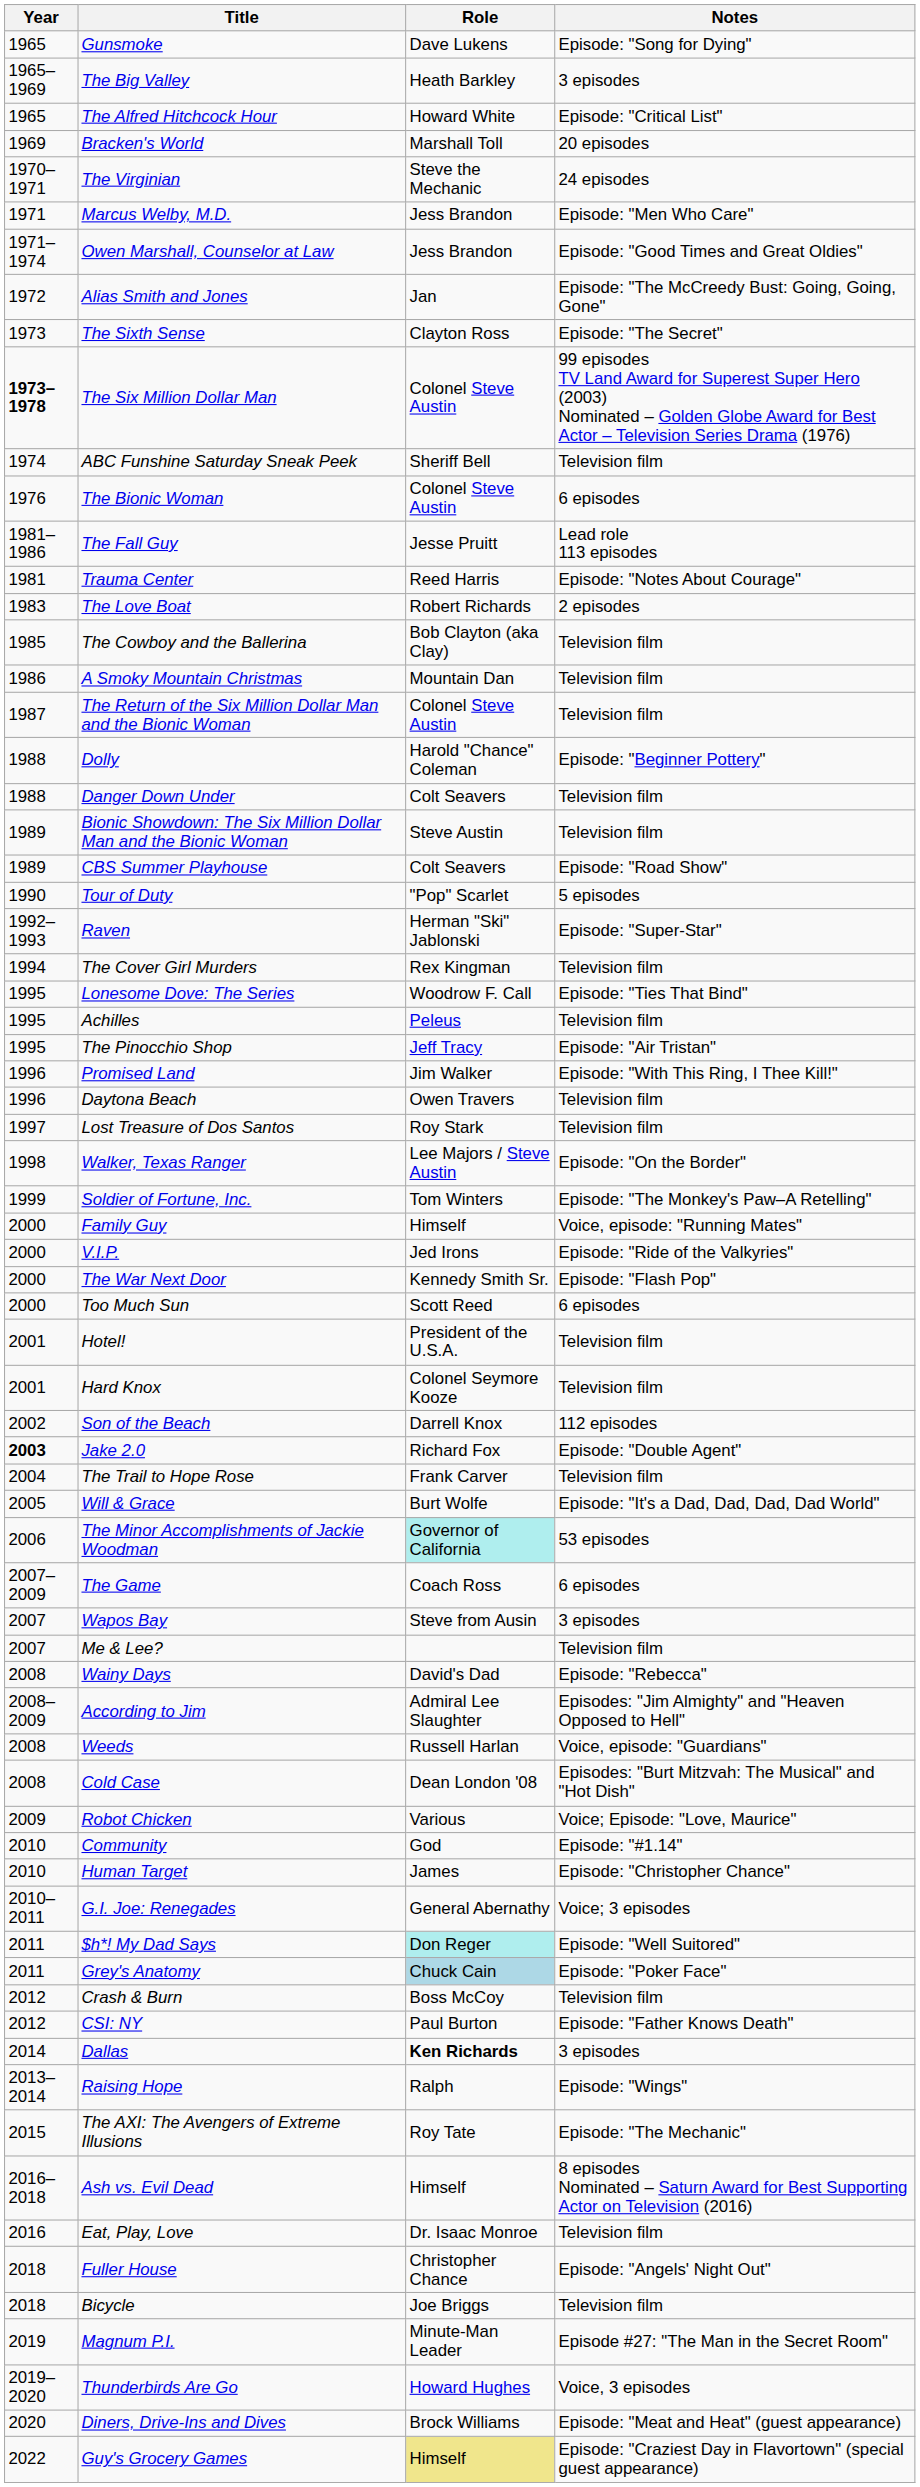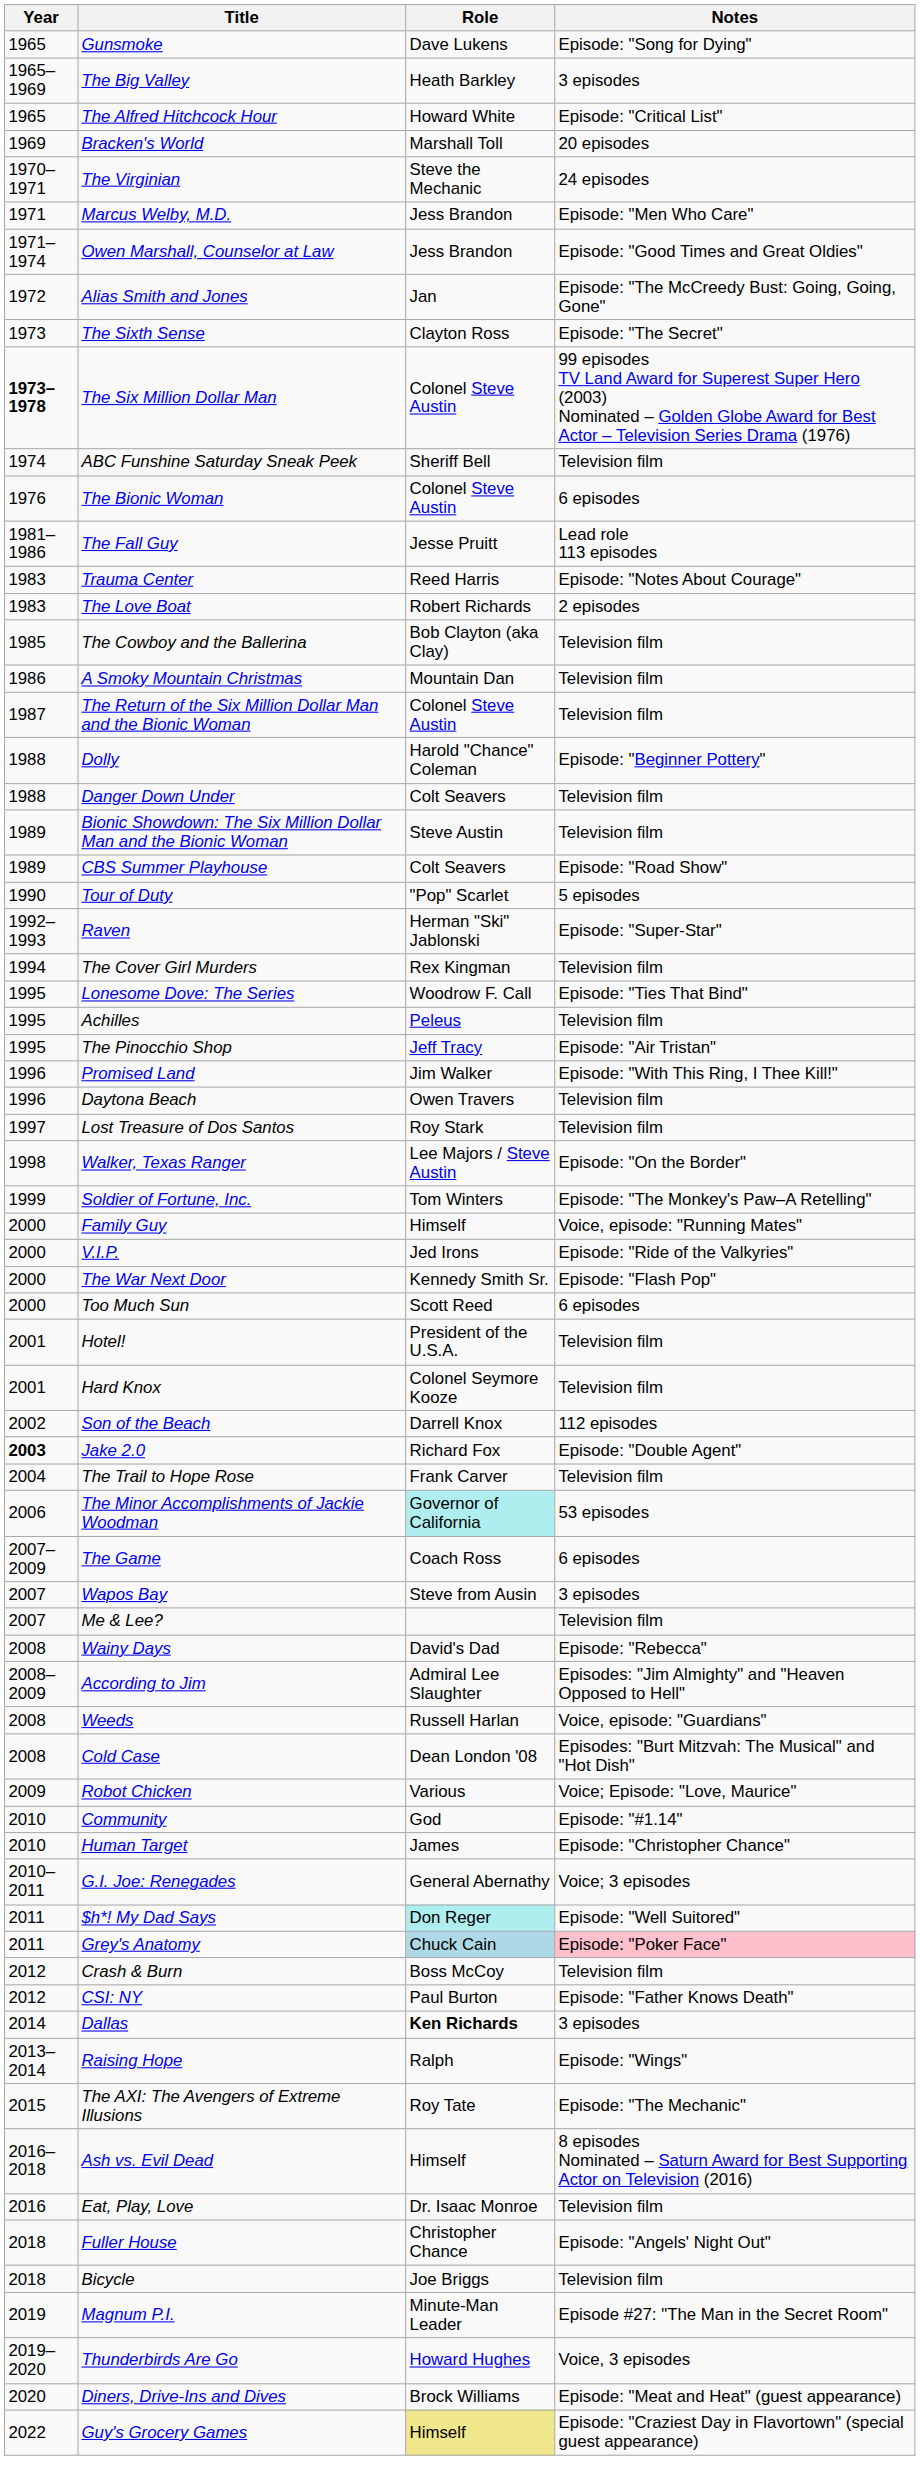 <table class="wikitable sortable">
 <tr>
 <th>Year</th>
 <th>Title</th>
 <th>Role</th>
 <th>Notes</th>
 </tr>
 <tr>
 <td>1965</td>
 <td><em><a href='#'>Gunsmoke</a></em></td>
 <td>Dave Lukens</td>
 <td>Episode: "Song for Dying"</td>
 </tr>
 <tr>
 <td>1965–1969</td>
 <td><em><a href='#'>The Big Valley</a></em></td>
 <td>Heath Barkley</td>
 <td>3 episodes</td>
 </tr>
 <tr>
 <td>1965</td>
 <td><em><a href='#'>The Alfred Hitchcock Hour</a></em></td>
 <td>Howard White</td>
 <td>Episode: "Critical List"</td>
 </tr>
 <tr>
 <td>1969</td>
 <td><em><a href='#'>Bracken's World</a></em></td>
 <td>Marshall Toll</td>
 <td>20 episodes</td>
 </tr>
 <tr>
 <td>1970–1971</td>
 <td><em><a href='#'>The Virginian</a></em></td>
 <td>Steve the Mechanic</td>
 <td>24 episodes</td>
 </tr>
 <tr>
 <td>1971</td>
 <td><em><a href='#'>Marcus Welby, M.D.</a></em></td>
 <td>Jess Brandon</td>
 <td>Episode: "Men Who Care"</td>
 </tr>
 <tr>
 <td>1971–1974</td>
 <td><em><a href='#'>Owen Marshall, Counselor at Law</a></em></td>
 <td>Jess Brandon</td>
 <td>Episode: "Good Times and Great Oldies"</td>
 </tr>
 <tr>
 <td>1972</td>
 <td><em><a href='#'>Alias Smith and Jones</a></em></td>
 <td>Jan</td>
 <td>Episode: "The McCreedy Bust: Going, Going, Gone"</td>
 </tr>
 <tr>
 <td>1973</td>
 <td><em><a href='#'>The Sixth Sense</a></em></td>
 <td>Clayton Ross</td>
 <td>Episode: "The Secret"</td>
 </tr>
 <tr>
 <td><strong>1973–1978</strong></td>
 <td><em><a href='#'>The Six Million Dollar Man</a></em></td>
 <td>Colonel <a href='#'>Steve Austin</a></td>
 <td>99 episodes<br><a href='#'>TV Land Award for Superest Super Hero</a> (2003)<br>Nominated – <a href='#'>Golden Globe Award for Best Actor – Television Series Drama</a> (1976)</td>
 </tr>
 <tr>
 <td>1974</td>
 <td><em>ABC Funshine Saturday Sneak Peek</em></td>
 <td>Sheriff Bell</td>
 <td>Television film</td>
 </tr>
 <tr>
 <td>1976</td>
 <td><em><a href='#'>The Bionic Woman</a></em></td>
 <td>Colonel <a href='#'>Steve Austin</a></td>
 <td>6 episodes</td>
 </tr>
 <tr>
 <td>1981–1986</td>
 <td><em><a href='#'>The Fall Guy</a></em></td>
 <td>Jesse Pruitt</td>
 <td>Lead role<br>113 episodes</td>
 </tr>
 <tr>
-<td>1981</td>
+<td>1983</td>
 <td><em><a href='#'>Trauma Center</a></em></td>
 <td>Reed Harris</td>
 <td>Episode: "Notes About Courage"</td>
 </tr>
 <tr>
 <td>1983</td>
 <td><em><a href='#'>The Love Boat</a></em></td>
 <td>Robert Richards</td>
 <td>2 episodes</td>
 </tr>
 <tr>
 <td>1985</td>
 <td><em>The Cowboy and the Ballerina</em></td>
 <td>Bob Clayton (aka Clay)</td>
 <td>Television film</td>
 </tr>
 <tr>
 <td>1986</td>
 <td><em><a href='#'>A Smoky Mountain Christmas</a></em></td>
 <td>Mountain Dan</td>
 <td>Television film</td>
 </tr>
 <tr>
 <td>1987</td>
 <td><em><a href='#'>The Return of the Six Million Dollar Man and the Bionic Woman</a></em></td>
 <td>Colonel <a href='#'>Steve Austin</a></td>
 <td>Television film</td>
 </tr>
 <tr>
 <td>1988</td>
 <td><em><a href='#'>Dolly</a></em></td>
 <td>Harold "Chance" Coleman</td>
 <td>Episode: "<a href='#'>Beginner Pottery</a>"</td>
 </tr>
 <tr>
 <td>1988</td>
 <td><em><a href='#'>Danger Down Under</a></em></td>
 <td>Colt Seavers</td>
 <td>Television film</td>
 </tr>
 <tr>
 <td>1989</td>
 <td><em><a href='#'>Bionic Showdown: The Six Million Dollar Man and the Bionic Woman</a></em></td>
 <td>Steve Austin</td>
 <td>Television film</td>
 </tr>
 <tr>
 <td>1989</td>
 <td><em><a href='#'>CBS Summer Playhouse</a></em></td>
 <td>Colt Seavers</td>
 <td>Episode: "Road Show"</td>
 </tr>
 <tr>
 <td>1990</td>
 <td><em><a href='#'>Tour of Duty</a></em></td>
 <td>"Pop" Scarlet</td>
 <td>5 episodes</td>
 </tr>
 <tr>
 <td>1992–1993</td>
 <td><em><a href='#'>Raven</a></em></td>
 <td>Herman "Ski" Jablonski</td>
 <td>Episode: "Super-Star"</td>
 </tr>
 <tr>
 <td>1994</td>
 <td><em>The Cover Girl Murders</em></td>
 <td>Rex Kingman</td>
 <td>Television film</td>
 </tr>
 <tr>
 <td>1995</td>
 <td><em><a href='#'>Lonesome Dove: The Series</a></em></td>
 <td>Woodrow F. Call</td>
 <td>Episode: "Ties That Bind"</td>
 </tr>
 <tr>
 <td>1995</td>
 <td><em>Achilles</em></td>
 <td><a href='#'>Peleus</a></td>
 <td>Television film</td>
 </tr>
 <tr>
 <td>1995</td>
 <td><em>The Pinocchio Shop</em></td>
 <td><a href='#'>Jeff Tracy</a></td>
 <td>Episode: "Air Tristan"</td>
 </tr>
 <tr>
 <td>1996</td>
 <td><em><a href='#'>Promised Land</a></em></td>
 <td>Jim Walker</td>
 <td>Episode: "With This Ring, I Thee Kill!"</td>
 </tr>
 <tr>
 <td>1996</td>
 <td><em>Daytona Beach</em></td>
 <td>Owen Travers</td>
 <td>Television film</td>
 </tr>
 <tr>
 <td>1997</td>
 <td><em>Lost Treasure of Dos Santos</em></td>
 <td>Roy Stark</td>
 <td>Television film</td>
 </tr>
 <tr>
 <td>1998</td>
 <td><em><a href='#'>Walker, Texas Ranger</a></em></td>
 <td>Lee Majors / <a href='#'>Steve Austin</a></td>
 <td>Episode: "On the Border"</td>
 </tr>
 <tr>
 <td>1999</td>
 <td><em><a href='#'>Soldier of Fortune, Inc.</a></em></td>
 <td>Tom Winters</td>
 <td>Episode: "The Monkey's Paw–A Retelling"</td>
 </tr>
 <tr>
 <td>2000</td>
 <td><em><a href='#'>Family Guy</a></em></td>
 <td>Himself</td>
 <td>Voice, episode: "Running Mates"</td>
 </tr>
 <tr>
 <td>2000</td>
 <td><em><a href='#'>V.I.P.</a></em></td>
 <td>Jed Irons</td>
 <td>Episode: "Ride of the Valkyries"</td>
 </tr>
 <tr>
 <td>2000</td>
 <td><em><a href='#'>The War Next Door</a></em></td>
 <td>Kennedy Smith Sr.</td>
 <td>Episode: "Flash Pop"</td>
 </tr>
 <tr>
 <td>2000</td>
 <td><em>Too Much Sun</em></td>
 <td>Scott Reed</td>
 <td>6 episodes</td>
 </tr>
 <tr>
 <td>2001</td>
 <td><em>Hotel!</em></td>
 <td>President of the U.S.A.</td>
 <td>Television film</td>
 </tr>
 <tr>
 <td>2001</td>
 <td><em>Hard Knox</em></td>
 <td>Colonel Seymore Kooze</td>
 <td>Television film</td>
 </tr>
 <tr>
 <td>2002</td>
 <td><em><a href='#'>Son of the Beach</a></em></td>
 <td>Darrell Knox</td>
 <td>112 episodes</td>
 </tr>
 <tr>
 <td><strong>2003</strong></td>
 <td><em><a href='#'>Jake 2.0</a></em></td>
 <td>Richard Fox</td>
 <td>Episode: "Double Agent"</td>
 </tr>
 <tr>
 <td>2004</td>
 <td><em>The Trail to Hope Rose</em></td>
 <td>Frank Carver</td>
 <td>Television film</td>
 </tr>
 <tr>
-<td>2005</td>
-<td><em><a href='#'>Will & Grace</a></em></td>
-<td>Burt Wolfe</td>
-<td>Episode: "It's a Dad, Dad, Dad, Dad World"</td>
-</tr>
-<tr>
 <td>2006</td>
 <td><em><a href='#'>The Minor Accomplishments of Jackie Woodman</a></em></td>
 <td style="background: paleturquoise;">Governor of California</td>
 <td>53 episodes</td>
 </tr>
 <tr>
 <td>2007–2009</td>
 <td><em><a href='#'>The Game</a></em></td>
 <td>Coach Ross</td>
 <td>6 episodes</td>
 </tr>
 <tr>
 <td>2007</td>
 <td><em><a href='#'>Wapos Bay</a></em></td>
 <td>Steve from Ausin</td>
 <td>3 episodes</td>
 </tr>
 <tr>
 <td>2007</td>
 <td><em>Me & Lee?</em></td>
 <td></td>
 <td>Television film</td>
 </tr>
 <tr>
 <td>2008</td>
 <td><em><a href='#'>Wainy Days</a></em></td>
 <td>David's Dad</td>
 <td>Episode: "Rebecca"</td>
 </tr>
 <tr>
 <td>2008–2009</td>
 <td><em><a href='#'>According to Jim</a></em></td>
 <td>Admiral Lee Slaughter</td>
 <td>Episodes: "Jim Almighty" and "Heaven Opposed to Hell"</td>
 </tr>
 <tr>
 <td>2008</td>
 <td><em><a href='#'>Weeds</a></em></td>
 <td>Russell Harlan</td>
 <td>Voice, episode: "Guardians"</td>
 </tr>
 <tr>
 <td>2008</td>
 <td><em><a href='#'>Cold Case</a></em></td>
 <td>Dean London '08</td>
 <td>Episodes: "Burt Mitzvah: The Musical" and "Hot Dish"</td>
 </tr>
 <tr>
 <td>2009</td>
 <td><em><a href='#'>Robot Chicken</a></em></td>
 <td>Various</td>
 <td>Voice; Episode: "Love, Maurice"</td>
 </tr>
 <tr>
 <td>2010</td>
 <td><em><a href='#'>Community</a></em></td>
 <td>God</td>
 <td>Episode: "#1.14"</td>
 </tr>
 <tr>
 <td>2010</td>
 <td><em><a href='#'>Human Target</a></em></td>
 <td>James</td>
 <td>Episode: "Christopher Chance"</td>
 </tr>
 <tr>
 <td>2010–2011</td>
 <td><em><a href='#'>G.I. Joe: Renegades</a></em></td>
 <td>General Abernathy</td>
 <td>Voice; 3 episodes</td>
 </tr>
 <tr>
 <td>2011</td>
 <td><em><a href='#'>$h*! My Dad Says</a></em></td>
 <td style="background: paleturquoise;">Don Reger</td>
 <td>Episode: "Well Suitored"</td>
 </tr>
 <tr>
 <td>2011</td>
 <td><em><a href='#'>Grey's Anatomy</a></em></td>
 <td style="background: lightblue;">Chuck Cain</td>
-<td>Episode: "Poker Face"</td>
+<td style="background: pink;">Episode: "Poker Face"</td>
 </tr>
 <tr>
 <td>2012</td>
 <td><em>Crash & Burn</em></td>
 <td>Boss McCoy</td>
 <td>Television film</td>
 </tr>
 <tr>
 <td>2012</td>
 <td><em><a href='#'>CSI: NY</a></em></td>
 <td>Paul Burton</td>
 <td>Episode: "Father Knows Death"</td>
 </tr>
 <tr>
 <td>2014</td>
 <td><em><a href='#'>Dallas</a></em></td>
 <td><strong>Ken Richards</strong></td>
 <td>3 episodes</td>
 </tr>
 <tr>
 <td>2013–2014</td>
 <td><em><a href='#'>Raising Hope</a></em></td>
 <td>Ralph</td>
 <td>Episode: "Wings"</td>
 </tr>
 <tr>
 <td>2015</td>
 <td><em>The AXI: The Avengers of Extreme Illusions</em></td>
 <td>Roy Tate</td>
 <td>Episode: "The Mechanic"</td>
 </tr>
 <tr>
 <td>2016–2018</td>
 <td><em><a href='#'>Ash vs. Evil Dead</a></em></td>
 <td>Himself</td>
 <td>8 episodes<br>Nominated – <a href='#'>Saturn Award for Best Supporting Actor on Television</a> (2016)</td>
 </tr>
 <tr>
 <td>2016</td>
 <td><em>Eat, Play, Love</em></td>
 <td>Dr. Isaac Monroe</td>
 <td>Television film</td>
 </tr>
 <tr>
 <td>2018</td>
 <td><em><a href='#'>Fuller House</a></em></td>
 <td>Christopher Chance</td>
 <td>Episode: "Angels' Night Out"</td>
 </tr>
 <tr>
 <td>2018</td>
 <td><em>Bicycle</em></td>
 <td>Joe Briggs</td>
 <td>Television film</td>
 </tr>
 <tr>
 <td>2019</td>
 <td><em><a href='#'>Magnum P.I.</a></em></td>
 <td>Minute-Man Leader</td>
 <td>Episode #27: "The Man in the Secret Room"</td>
 </tr>
 <tr>
 <td>2019–2020</td>
 <td><em><a href='#'>Thunderbirds Are Go</a></em></td>
 <td><a href='#'>Howard Hughes</a></td>
 <td>Voice, 3 episodes</td>
 </tr>
 <tr>
 <td>2020</td>
 <td><em><a href='#'>Diners, Drive-Ins and Dives</a></em></td>
 <td>Brock Williams</td>
 <td>Episode: "Meat and Heat" (guest appearance)</td>
 </tr>
 <tr>
 <td>2022</td>
 <td><em><a href='#'>Guy's Grocery Games</a></em></td>
 <td style="background: khaki;">Himself</td>
 <td>Episode: "Craziest Day in Flavortown" (special guest appearance)</td>
 </tr>
 </table>
